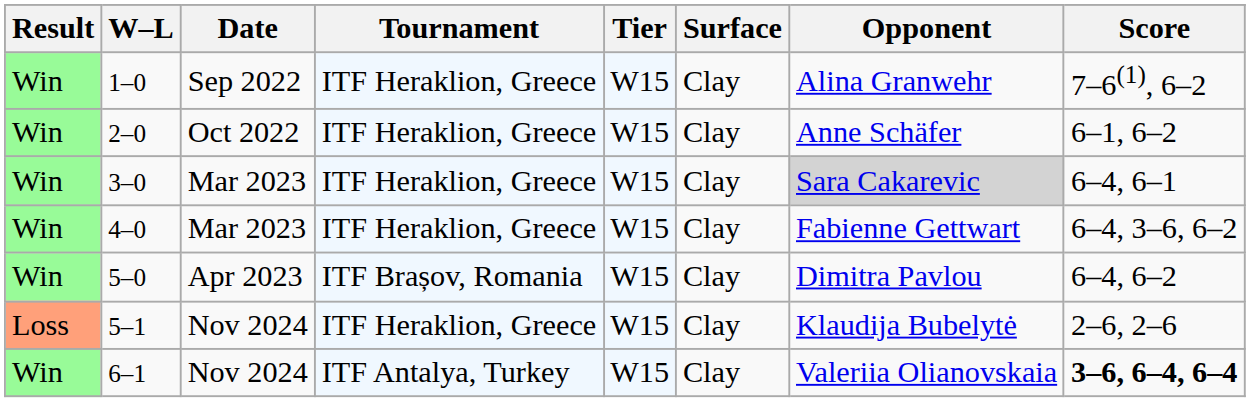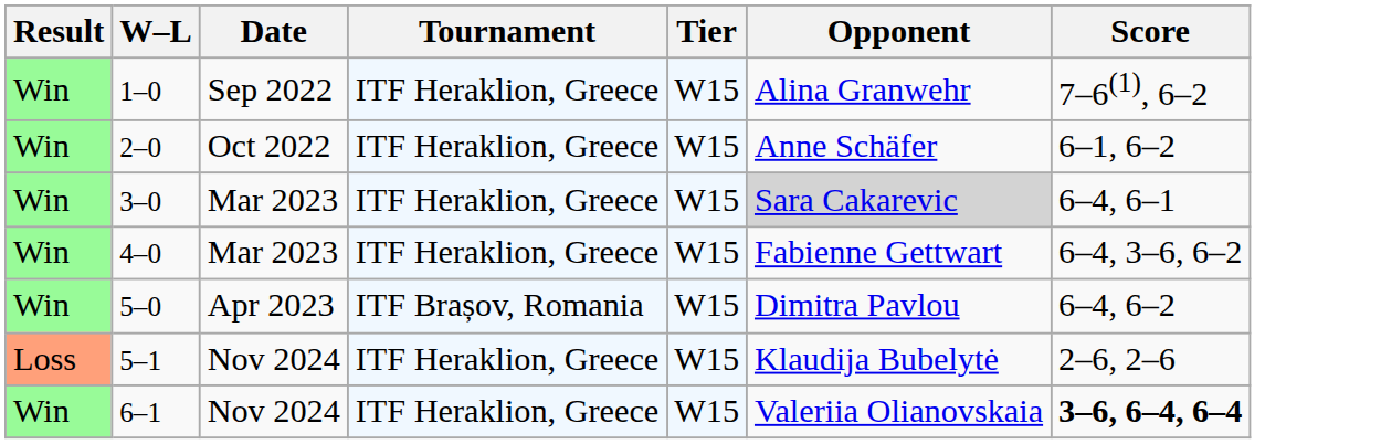 <table class="sortable wikitable">
 <tr>
 <th>Result</th>
 <th class="unsortable">W–L</th>
 <th>Date</th>
 <th>Tournament</th>
 <th>Tier</th>
-<th>Surface</th>
 <th>Opponent</th>
 <th class="unsortable">Score</th>
 </tr>
 <tr>
 <td style="background:#98fb98;">Win</td>
 <td><small>1–0</small></td>
 <td>Sep 2022</td>
 <td style="background:#f0f8ff;">ITF Heraklion, Greece</td>
 <td style="background:#f0f8ff;">W15</td>
-<td>Clay</td>
 <td> <a href='#'>Alina Granwehr</a></td>
 <td>7–6<sup>(1)</sup>, 6–2</td>
 </tr>
 <tr>
 <td style="background:#98fb98;">Win</td>
 <td><small>2–0</small></td>
 <td>Oct 2022</td>
 <td style="background:#f0f8ff;">ITF Heraklion, Greece</td>
 <td style="background:#f0f8ff;">W15</td>
-<td>Clay</td>
 <td> <a href='#'>Anne Schäfer</a></td>
 <td>6–1, 6–2</td>
 </tr>
 <tr>
 <td style="background:#98fb98;">Win</td>
 <td><small>3–0</small></td>
 <td>Mar 2023</td>
 <td style="background:#f0f8ff;">ITF Heraklion, Greece</td>
 <td style="background:#f0f8ff;">W15</td>
-<td>Clay</td>
 <td style="background: lightgrey;"> <a href='#'>Sara Cakarevic</a></td>
 <td>6–4, 6–1</td>
 </tr>
 <tr>
 <td style="background:#98fb98;">Win</td>
 <td><small>4–0</small></td>
 <td>Mar 2023</td>
 <td style="background:#f0f8ff;">ITF Heraklion, Greece</td>
 <td style="background:#f0f8ff;">W15</td>
-<td>Clay</td>
 <td> <a href='#'>Fabienne Gettwart</a></td>
 <td>6–4, 3–6, 6–2</td>
 </tr>
 <tr>
 <td style="background:#98fb98;">Win</td>
 <td><small>5–0</small></td>
 <td>Apr 2023</td>
 <td style="background:#f0f8ff;">ITF Brașov, Romania</td>
 <td style="background:#f0f8ff;">W15</td>
-<td>Clay</td>
 <td> <a href='#'>Dimitra Pavlou</a></td>
 <td>6–4, 6–2</td>
 </tr>
 <tr>
 <td style="background:#ffa07a;">Loss</td>
 <td><small>5–1</small></td>
 <td>Nov 2024</td>
 <td style="background:#f0f8ff;">ITF Heraklion, Greece</td>
 <td style="background:#f0f8ff;">W15</td>
-<td>Clay</td>
 <td> <a href='#'>Klaudija Bubelytė</a></td>
 <td>2–6, 2–6</td>
 </tr>
 <tr>
 <td style="background:#98fb98;">Win</td>
 <td><small>6–1</small></td>
 <td>Nov 2024</td>
-<td style="background:#f0f8ff;">ITF Antalya, Turkey</td>
+<td style="background:#f0f8ff;">ITF Heraklion, Greece</td>
 <td style="background:#f0f8ff;">W15</td>
-<td>Clay</td>
 <td> <a href='#'>Valeriia Olianovskaia</a></td>
 <td><strong>3–6, 6–4, 6–4</strong></td>
 </tr>
 </table>
